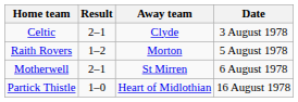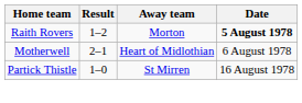 <table class="wikitable" style="text-align: center">
 <tr>
 <th>Home team</th>
 <th>Result</th>
 <th>Away team</th>
 <th>Date</th>
 </tr>
 <tr>
-<td><a href='#'>Celtic</a></td>
-<td>2–1</td>
-<td><a href='#'>Clyde</a></td>
-<td>3 August 1978</td>
-</tr>
-<tr>
 <td><a href='#'>Raith Rovers</a></td>
 <td>1–2</td>
 <td><a href='#'>Morton</a></td>
-<td>5 August 1978</td>
+<td><strong>5 August 1978</strong></td>
 </tr>
 <tr>
 <td><a href='#'>Motherwell</a></td>
 <td>2–1</td>
-<td><a href='#'>St Mirren</a></td>
+<td><a href='#'>Heart of Midlothian</a></td>
 <td>6 August 1978</td>
 </tr>
 <tr>
 <td><a href='#'>Partick Thistle</a></td>
 <td>1–0</td>
-<td><a href='#'>Heart of Midlothian</a></td>
+<td><a href='#'>St Mirren</a></td>
 <td>16 August 1978</td>
 </tr>
 </table>
